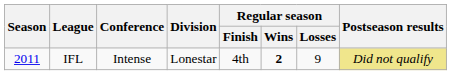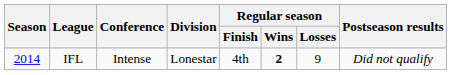 <table class="wikitable" style="font-size: 95%; text-align:center;">
 <tr>
 <th rowspan=2>Season</th>
 <th rowspan=2>League</th>
 <th rowspan=2>Conference</th>
 <th rowspan=2>Division</th>
 <th colspan=3>Regular season</th>
 <th rowspan=2>Postseason results</th>
 </tr>
 <tr>
 <th>Finish</th>
 <th>Wins</th>
 <th>Losses</th>
 </tr>
 <tr>
-<td><a href='#'>2011</a></td>
+<td><a href='#'>2014</a></td>
 <td>IFL</td>
 <td>Intense</td>
 <td>Lonestar</td>
 <td>4th</td>
 <td><strong>2</strong></td>
 <td>9</td>
-<td style="background: khaki;"><em>Did not qualify</em></td>
+<td><em>Did not qualify</em></td>
 </tr>
 </table>
